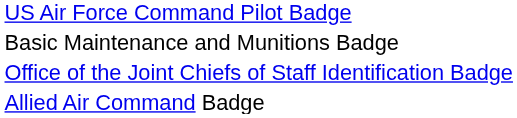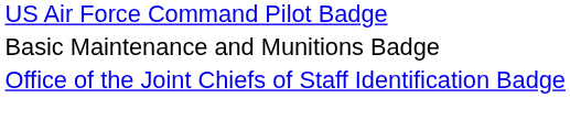 <table>
 <tr>
 <td align=center></td>
 <td><a href='#'>US Air Force Command Pilot Badge</a></td>
 </tr>
 <tr>
 <td align=center></td>
 <td>Basic Maintenance and Munitions Badge</td>
 </tr>
 <tr>
 <td align=center></td>
 <td><a href='#'>Office of the Joint Chiefs of Staff Identification Badge</a></td>
 </tr>
-<tr>
-<td align=center></td>
-<td><a href='#'>Allied Air Command</a> Badge</td>
-</tr>
 </table>
